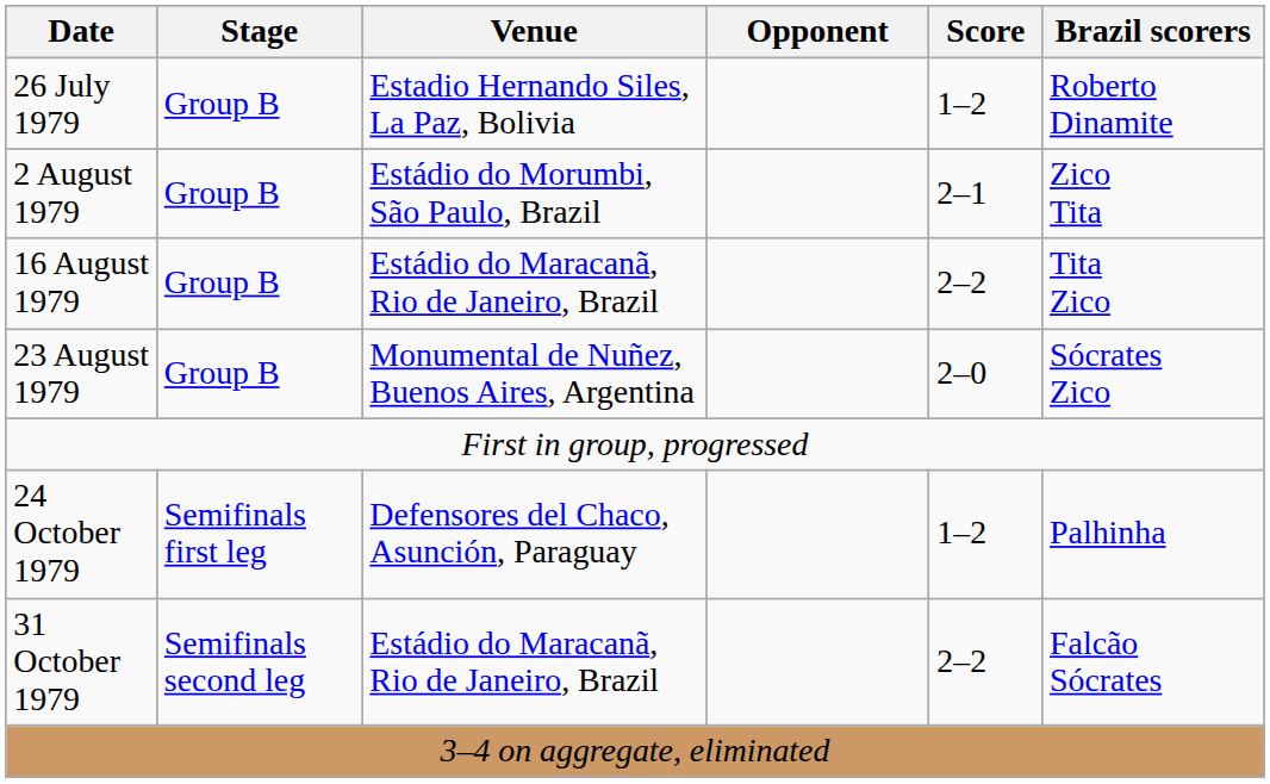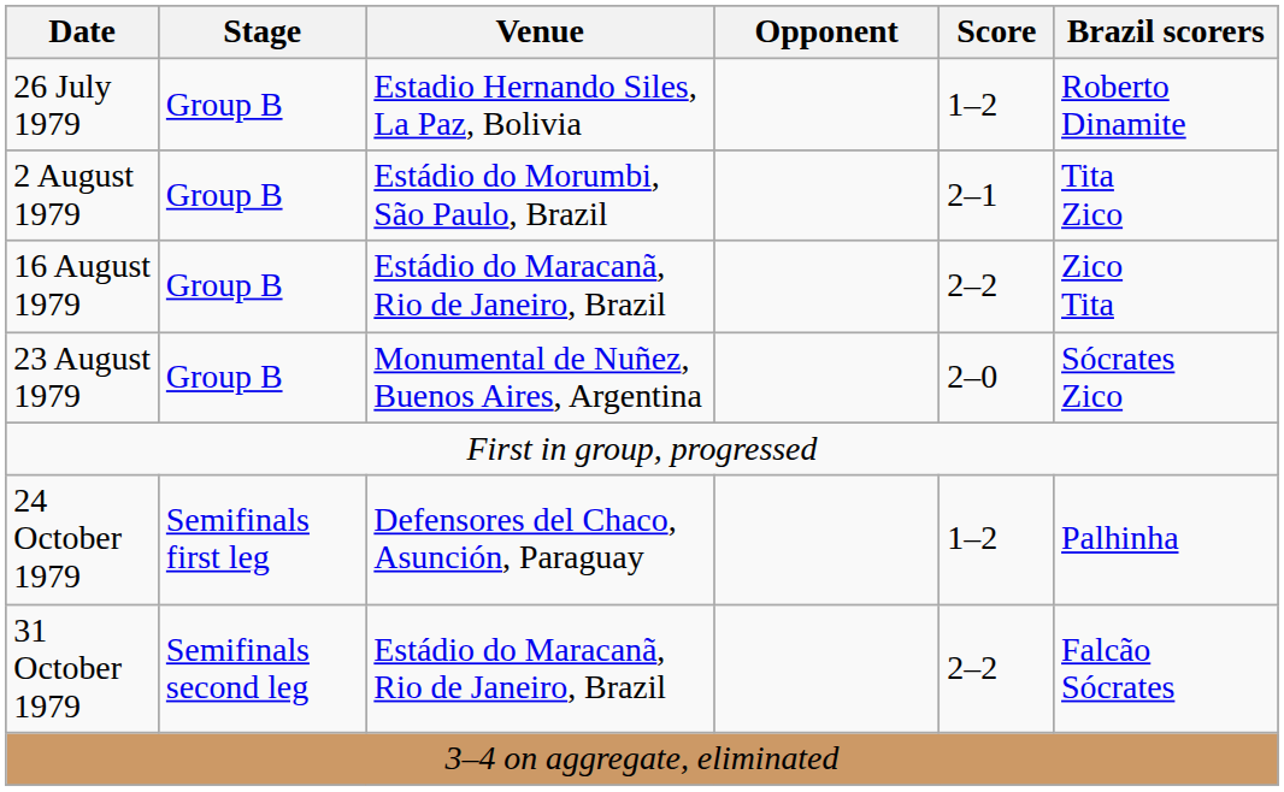 <table class="wikitable">
 <tr>
 <th width=100px>Date</th>
 <th width=150px>Stage</th>
 <th width=350px>Venue</th>
 <th width=180px>Opponent</th>
 <th width=70px>Score</th>
 <th width=200px>Brazil scorers</th>
 </tr>
 <tr>
 <td>26 July 1979</td>
 <td><a href='#'>Group B</a></td>
 <td><a href='#'>Estadio Hernando Siles</a>, <a href='#'>La Paz</a>, Bolivia</td>
 <td></td>
 <td>1–2</td>
 <td><a href='#'>Roberto Dinamite</a> </td>
 </tr>
 <tr>
 <td>2 August 1979</td>
 <td><a href='#'>Group B</a></td>
 <td><a href='#'>Estádio do Morumbi</a>, <a href='#'>São Paulo</a>, Brazil</td>
 <td></td>
 <td>2–1</td>
-<td><a href='#'>Zico</a>  <br> <a href='#'>Tita</a> </td>
+<td><a href='#'>Tita</a>  <br> <a href='#'>Zico</a> </td>
 </tr>
 <tr>
 <td>16 August 1979</td>
 <td><a href='#'>Group B</a></td>
 <td><a href='#'>Estádio do Maracanã</a>, <a href='#'>Rio de Janeiro</a>, Brazil</td>
 <td></td>
 <td>2–2</td>
-<td><a href='#'>Tita</a>  <br> <a href='#'>Zico</a> </td>
+<td><a href='#'>Zico</a>  <br> <a href='#'>Tita</a> </td>
 </tr>
 <tr>
 <td>23 August 1979</td>
 <td><a href='#'>Group B</a></td>
 <td><a href='#'>Monumental de Nuñez</a>, <a href='#'>Buenos Aires</a>, Argentina</td>
 <td></td>
 <td>2–0</td>
 <td><a href='#'>Sócrates</a>  <br> <a href='#'>Zico</a> </td>
 </tr>
 <tr>
 <td colspan="6" style="text-align:center;"><em>First in group, progressed</em></td>
 </tr>
 <tr>
 <td>24 October 1979</td>
 <td><a href='#'>Semifinals first leg</a></td>
 <td><a href='#'>Defensores del Chaco</a>, <a href='#'>Asunción</a>, Paraguay</td>
 <td></td>
 <td>1–2</td>
 <td><a href='#'>Palhinha</a> </td>
 </tr>
 <tr>
 <td>31 October 1979</td>
 <td><a href='#'>Semifinals second leg</a></td>
 <td><a href='#'>Estádio do Maracanã</a>, <a href='#'>Rio de Janeiro</a>, Brazil</td>
 <td></td>
 <td>2–2</td>
 <td><a href='#'>Falcão</a>  <br> <a href='#'>Sócrates</a> </td>
 </tr>
 <tr>
 <td colspan="6"  style="text-align:center; background:#c96;"><em>3–4 on aggregate, eliminated</em></td>
 </tr>
 </table>
